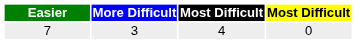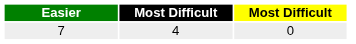 <table ->
 <tr>
 <th width=25% style="background:green; color:white;">Easier</th>
-<th width=25% style="background:blue; color:white;">More Difficult</th>
 <th width=25% style="background:black; color:white;">Most Difficult</th>
 <th width=25% style="background:yellow; color:black;">Most Difficult</th>
 </tr>
 <tr bgcolor="#eeeeee" align="center">
 <td>7</td>
-<td>3</td>
 <td>4</td>
 <td>0</td>
 </tr>
 </table>
